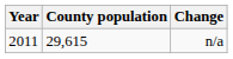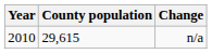 <table class="wikitable">
 <tr>
 <th>Year</th>
 <th>County population</th>
 <th>Change</th>
 </tr>
 <tr>
-<td>2011</td>
+<td>2010</td>
 <td>29,615</td>
 <td align="right">n/a</td>
 </tr>
 </table>
